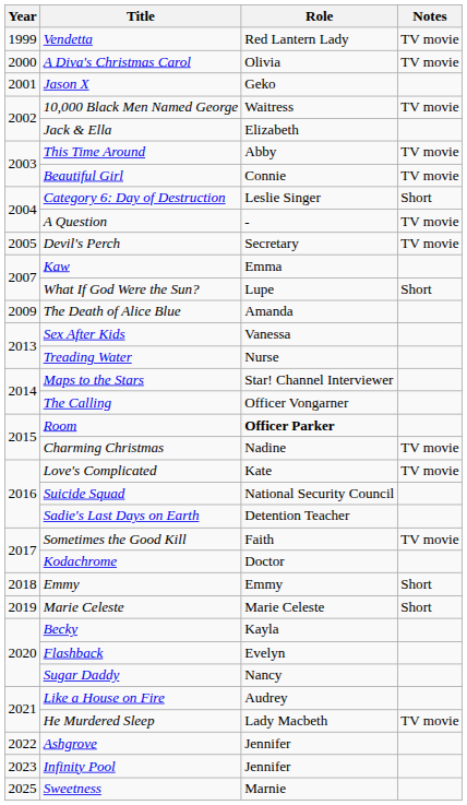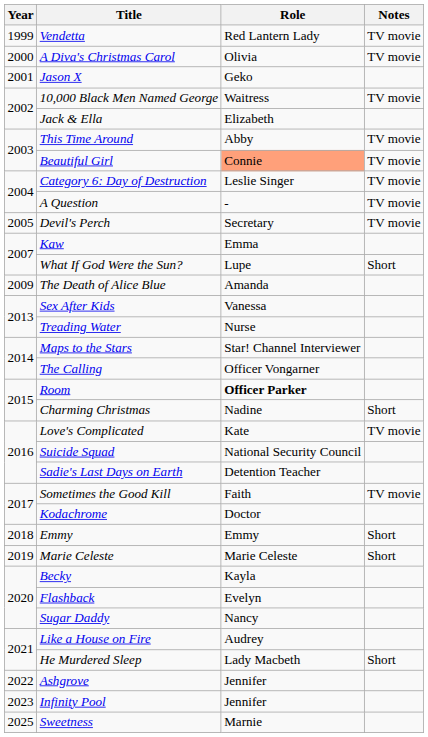 <table class="wikitable sortable">
 <tr>
 <th>Year</th>
 <th>Title</th>
 <th>Role</th>
 <th class="unsortable">Notes</th>
 </tr>
 <tr>
 <td>1999</td>
 <td><em><a href='#'>Vendetta</a></em></td>
 <td>Red Lantern Lady</td>
 <td>TV movie</td>
 </tr>
 <tr>
 <td>2000</td>
 <td data-sort-value="Diva's Christmas Carol, A"><em><a href='#'>A Diva's Christmas Carol</a></em></td>
 <td>Olivia</td>
 <td>TV movie</td>
 </tr>
 <tr>
 <td>2001</td>
 <td><em><a href='#'>Jason X</a></em></td>
 <td>Geko</td>
 <td></td>
 </tr>
 <tr>
 <td rowspan="2">2002</td>
 <td><em>10,000 Black Men Named George</em></td>
 <td>Waitress</td>
 <td>TV movie</td>
 </tr>
 <tr>
 <td><em>Jack & Ella</em></td>
 <td>Elizabeth</td>
 <td></td>
 </tr>
 <tr>
 <td rowspan="2">2003</td>
 <td><em><a href='#'>This Time Around</a></em></td>
 <td>Abby</td>
 <td>TV movie</td>
 </tr>
 <tr>
 <td><em><a href='#'>Beautiful Girl</a></em></td>
-<td>Connie</td>
+<td style="background: lightsalmon;">Connie</td>
 <td>TV movie</td>
 </tr>
 <tr>
 <td rowspan="2">2004</td>
 <td><em><a href='#'>Category 6: Day of Destruction</a></em></td>
 <td>Leslie Singer</td>
-<td>Short</td>
+<td>TV movie</td>
 </tr>
 <tr>
 <td data-sort-value="Question, A"><em>A Question</em></td>
 <td>-</td>
 <td>TV movie</td>
 </tr>
 <tr>
 <td>2005</td>
 <td><em>Devil's Perch</em></td>
 <td>Secretary</td>
 <td>TV movie</td>
 </tr>
 <tr>
 <td rowspan="2">2007</td>
 <td><em><a href='#'>Kaw</a></em></td>
 <td>Emma</td>
 <td></td>
 </tr>
 <tr>
 <td><em>What If God Were the Sun?</em></td>
 <td>Lupe</td>
 <td>Short</td>
 </tr>
 <tr>
 <td>2009</td>
 <td data-sort-value="Death of Alice Blue, The"><em>The Death of Alice Blue</em></td>
 <td>Amanda</td>
 <td></td>
 </tr>
 <tr>
 <td rowspan="2">2013</td>
 <td><em><a href='#'>Sex After Kids</a></em></td>
 <td>Vanessa</td>
 <td></td>
 </tr>
 <tr>
 <td><em><a href='#'>Treading Water</a></em></td>
 <td>Nurse</td>
 <td></td>
 </tr>
 <tr>
 <td rowspan="2">2014</td>
 <td><em><a href='#'>Maps to the Stars</a></em></td>
 <td>Star! Channel Interviewer</td>
 <td></td>
 </tr>
 <tr>
 <td data-sort-value="Calling, The"><em><a href='#'>The Calling</a></em></td>
 <td>Officer Vongarner</td>
 <td></td>
 </tr>
 <tr>
 <td rowspan="2">2015</td>
 <td><em><a href='#'>Room</a></em></td>
 <td><strong>Officer Parker</strong></td>
 <td></td>
 </tr>
 <tr>
 <td><em>Charming Christmas</em></td>
 <td>Nadine</td>
-<td>TV movie</td>
+<td>Short</td>
 </tr>
 <tr>
 <td rowspan="3">2016</td>
 <td><em>Love's Complicated</em></td>
 <td>Kate</td>
 <td>TV movie</td>
 </tr>
 <tr>
 <td><em><a href='#'>Suicide Squad</a></em></td>
 <td>National Security Council</td>
 <td></td>
 </tr>
 <tr>
 <td><em><a href='#'>Sadie's Last Days on Earth</a></em></td>
 <td>Detention Teacher</td>
 <td></td>
 </tr>
 <tr>
 <td rowspan="2">2017</td>
 <td><em>Sometimes the Good Kill</em></td>
 <td>Faith</td>
 <td>TV movie </td>
 </tr>
 <tr>
 <td><em><a href='#'>Kodachrome</a></em></td>
 <td>Doctor</td>
 <td></td>
 </tr>
 <tr>
 <td>2018</td>
 <td><em>Emmy</em></td>
 <td>Emmy</td>
 <td>Short</td>
 </tr>
 <tr>
 <td>2019</td>
 <td><em>Marie Celeste</em></td>
 <td>Marie Celeste</td>
 <td>Short</td>
 </tr>
 <tr>
 <td rowspan="3">2020</td>
 <td><em><a href='#'>Becky</a></em></td>
 <td>Kayla</td>
 <td></td>
 </tr>
 <tr>
 <td><em><a href='#'>Flashback</a></em></td>
 <td>Evelyn</td>
 <td></td>
 </tr>
 <tr>
 <td><em><a href='#'>Sugar Daddy</a></em></td>
 <td>Nancy</td>
 <td></td>
 </tr>
 <tr>
 <td rowspan="2">2021</td>
 <td><em><a href='#'>Like a House on Fire</a></em></td>
 <td>Audrey</td>
 <td></td>
 </tr>
 <tr>
 <td><em>He Murdered Sleep</em></td>
 <td>Lady Macbeth</td>
-<td>TV movie</td>
+<td>Short</td>
 </tr>
 <tr>
 <td>2022</td>
 <td><em><a href='#'>Ashgrove</a></em></td>
 <td>Jennifer</td>
 <td></td>
 </tr>
 <tr>
 <td>2023</td>
 <td><em><a href='#'>Infinity Pool</a></em></td>
 <td>Jennifer</td>
 <td></td>
 </tr>
 <tr>
 <td>2025</td>
 <td><em><a href='#'>Sweetness</a></em></td>
 <td>Marnie</td>
 <td></td>
 </tr>
 </table>
